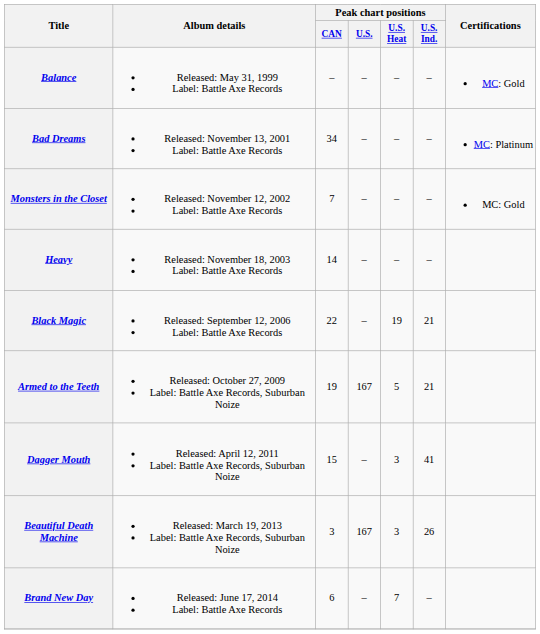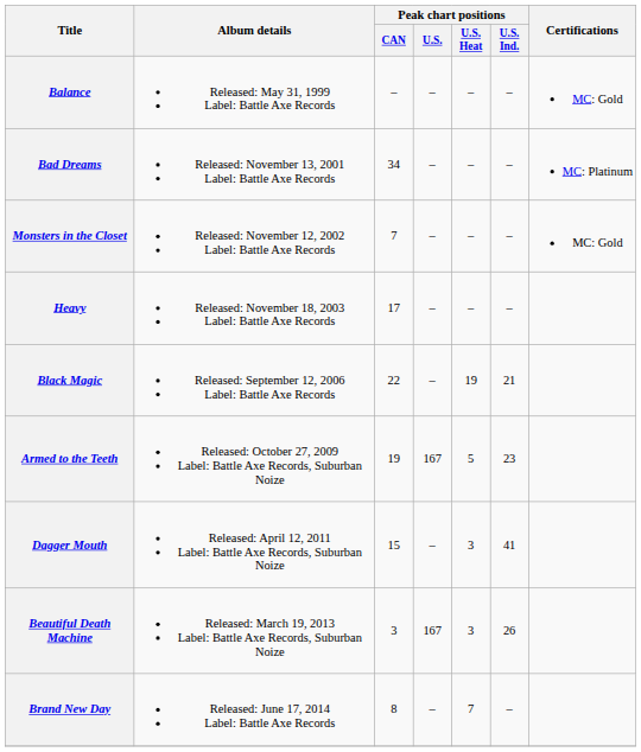 <table class="wikitable plainrowheaders" style="text-align:center;">
 <tr>
 <th scope="col" rowspan="2" style="width:10em;">Title</th>
 <th scope="col" rowspan="2" style="width:19em;">Album details</th>
 <th scope="col" colspan="4">Peak chart positions</th>
 <th scope="col" rowspan="2">Certifications</th>
 </tr>
 <tr>
 <th scope="col" style="width:3em;font-size:90%;"><a href='#'>CAN</a></th>
 <th scope="col" style="width:3em;font-size:90%;"><a href='#'>U.S.</a></th>
 <th scope="col" style="width:3em;font-size:90%;"><a href='#'>U.S. Heat</a></th>
 <th scope="col" style="width:3em;font-size:90%;"><a href='#'>U.S. Ind.</a></th>
 </tr>
 <tr>
 <th scope="row"><em><a href='#'>Balance</a></em></th>
 <td><br><ul><li>Released: May 31, 1999</li><li>Label: Battle Axe Records</li></ul></td>
 <td>–</td>
 <td>–</td>
 <td>–</td>
 <td>–</td>
 <td><br><ul><li><a href='#'>MC</a>: Gold</li></ul></td>
 </tr>
 <tr>
 <th scope="row"><em><a href='#'>Bad Dreams</a></em></th>
 <td><br><ul><li>Released: November 13, 2001</li><li>Label: Battle Axe Records</li></ul></td>
 <td>34</td>
 <td>–</td>
 <td>–</td>
 <td>–</td>
 <td><br><ul><li><a href='#'>MC</a>: Platinum</li></ul></td>
 </tr>
 <tr>
 <th scope="row"><em><a href='#'>Monsters in the Closet</a></em></th>
 <td><br><ul><li>Released: November 12, 2002</li><li>Label: Battle Axe Records</li></ul></td>
 <td>7</td>
 <td>–</td>
 <td>–</td>
 <td>–</td>
 <td><br><ul><li>MC: Gold</li></ul></td>
 </tr>
 <tr>
 <th scope="row"><em><a href='#'>Heavy</a></em></th>
 <td><br><ul><li>Released: November 18, 2003</li><li>Label: Battle Axe Records</li></ul></td>
-<td>14</td>
+<td>17</td>
 <td>–</td>
 <td>–</td>
 <td>–</td>
 <td></td>
 </tr>
 <tr>
 <th scope="row"><em><a href='#'>Black Magic</a></em></th>
 <td><br><ul><li>Released: September 12, 2006</li><li>Label: Battle Axe Records</li></ul></td>
 <td>22</td>
 <td>–</td>
 <td>19</td>
 <td>21</td>
 <td></td>
 </tr>
 <tr>
 <th scope="row"><em><a href='#'>Armed to the Teeth</a></em></th>
 <td><br><ul><li>Released: October 27, 2009</li><li>Label: Battle Axe Records, Suburban Noize</li></ul></td>
 <td>19</td>
 <td>167</td>
 <td>5</td>
-<td>21</td>
+<td>23</td>
 <td></td>
 </tr>
 <tr>
 <th scope="row"><em><a href='#'>Dagger Mouth</a></em></th>
 <td><br><ul><li>Released: April 12, 2011</li><li>Label: Battle Axe Records, Suburban Noize</li></ul></td>
 <td>15</td>
 <td>–</td>
 <td>3</td>
 <td>41</td>
 <td></td>
 </tr>
 <tr>
 <th scope="row"><em><a href='#'>Beautiful Death Machine</a></em></th>
 <td><br><ul><li>Released: March 19, 2013</li><li>Label: Battle Axe Records, Suburban Noize</li></ul></td>
 <td>3</td>
 <td>167</td>
 <td>3</td>
 <td>26</td>
 <td></td>
 </tr>
 <tr>
 <th scope="row"><em><a href='#'>Brand New Day</a></em></th>
 <td><br><ul><li>Released: June 17, 2014</li><li>Label: Battle Axe Records</li></ul></td>
-<td>6</td>
+<td>8</td>
 <td>–</td>
 <td>7</td>
 <td>–</td>
 <td></td>
 </tr>
 <tr>
 </tr>
 </table>
